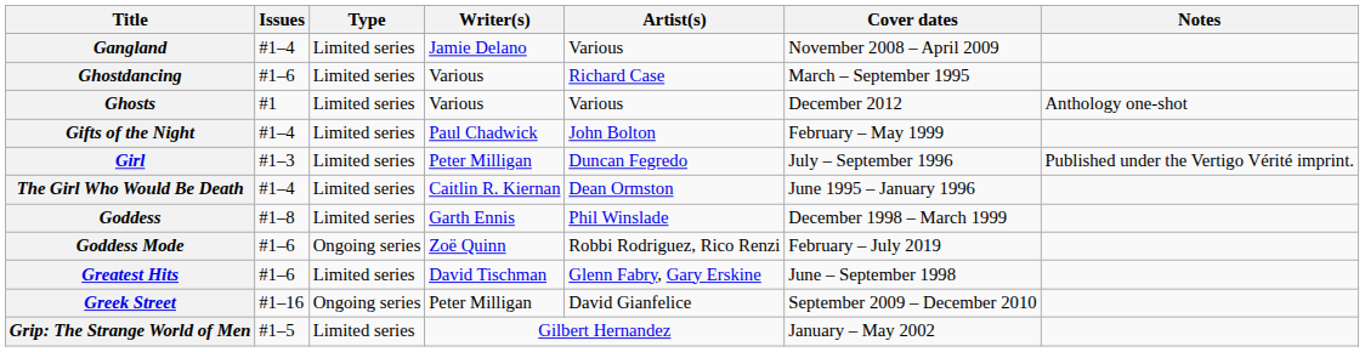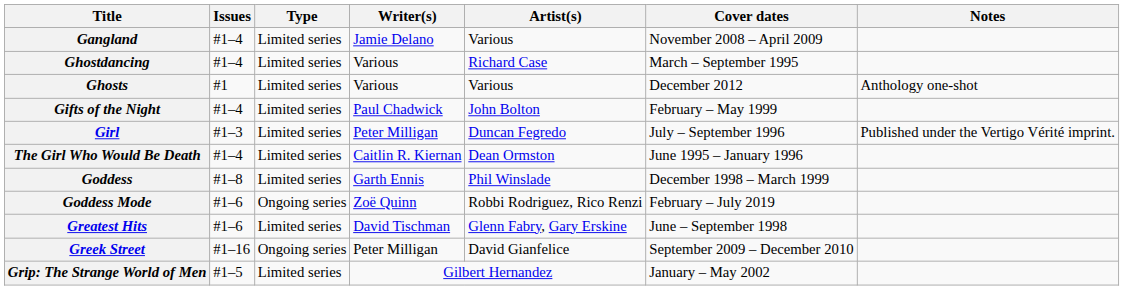 <table class="wikitable">
 <tr>
 <th>Title</th>
 <th>Issues</th>
 <th>Type</th>
 <th>Writer(s)</th>
 <th>Artist(s)</th>
 <th>Cover dates</th>
 <th>Notes</th>
 </tr>
 <tr>
 <th><em>Gangland</em></th>
 <td>#1–4</td>
 <td>Limited series</td>
 <td><a href='#'>Jamie Delano</a></td>
 <td>Various</td>
 <td>November 2008 – April 2009</td>
 <td></td>
 </tr>
 <tr>
 <th><em>Ghostdancing</em></th>
-<td>#1–6</td>
+<td>#1–4</td>
 <td>Limited series</td>
 <td>Various</td>
 <td><a href='#'>Richard Case</a></td>
 <td>March – September 1995</td>
 <td></td>
 </tr>
 <tr>
 <th><em>Ghosts</em></th>
 <td>#1</td>
 <td>Limited series</td>
 <td>Various</td>
 <td>Various</td>
 <td>December 2012</td>
 <td>Anthology one-shot</td>
 </tr>
 <tr>
 <th><em>Gifts of the Night</em></th>
 <td>#1–4</td>
 <td>Limited series</td>
 <td><a href='#'>Paul Chadwick</a></td>
 <td><a href='#'>John Bolton</a></td>
 <td>February – May 1999</td>
 <td></td>
 </tr>
 <tr>
 <th><em><a href='#'>Girl</a></em></th>
 <td>#1–3</td>
 <td>Limited series</td>
 <td><a href='#'>Peter Milligan</a></td>
 <td><a href='#'>Duncan Fegredo</a></td>
 <td>July – September 1996</td>
 <td>Published under the Vertigo Vérité imprint.</td>
 </tr>
 <tr>
 <th><em>The Girl Who Would Be Death</em></th>
 <td>#1–4</td>
 <td>Limited series</td>
 <td><a href='#'>Caitlin R. Kiernan</a></td>
 <td><a href='#'>Dean Ormston</a></td>
 <td>June 1995 – January 1996</td>
 <td></td>
 </tr>
 <tr>
 <th><em>Goddess</em></th>
 <td>#1–8</td>
 <td>Limited series</td>
 <td><a href='#'>Garth Ennis</a></td>
 <td><a href='#'>Phil Winslade</a></td>
 <td>December 1998 – March 1999</td>
 <td></td>
 </tr>
 <tr>
 <th><em>Goddess Mode</em></th>
 <td>#1–6</td>
 <td>Ongoing series</td>
 <td><a href='#'>Zoë Quinn</a></td>
 <td>Robbi Rodriguez, Rico Renzi</td>
 <td>February – July 2019</td>
 <td></td>
 </tr>
 <tr>
 <th><em><a href='#'>Greatest Hits</a></em></th>
 <td>#1–6</td>
 <td>Limited series</td>
 <td><a href='#'>David Tischman</a></td>
 <td><a href='#'>Glenn Fabry</a>, <a href='#'>Gary Erskine</a></td>
 <td>June – September 1998</td>
 <td></td>
 </tr>
 <tr>
 <th><em><a href='#'>Greek Street</a></em></th>
 <td>#1–16</td>
 <td>Ongoing series</td>
 <td>Peter Milligan</td>
 <td>David Gianfelice</td>
 <td>September 2009 – December 2010</td>
 <td></td>
 </tr>
 <tr>
 <th><em>Grip: The Strange World of Men</em></th>
 <td>#1–5</td>
 <td>Limited series</td>
 <td colspan="2" style="text-align:center"><a href='#'>Gilbert Hernandez</a></td>
 <td>January – May 2002</td>
 <td></td>
 </tr>
 </table>
